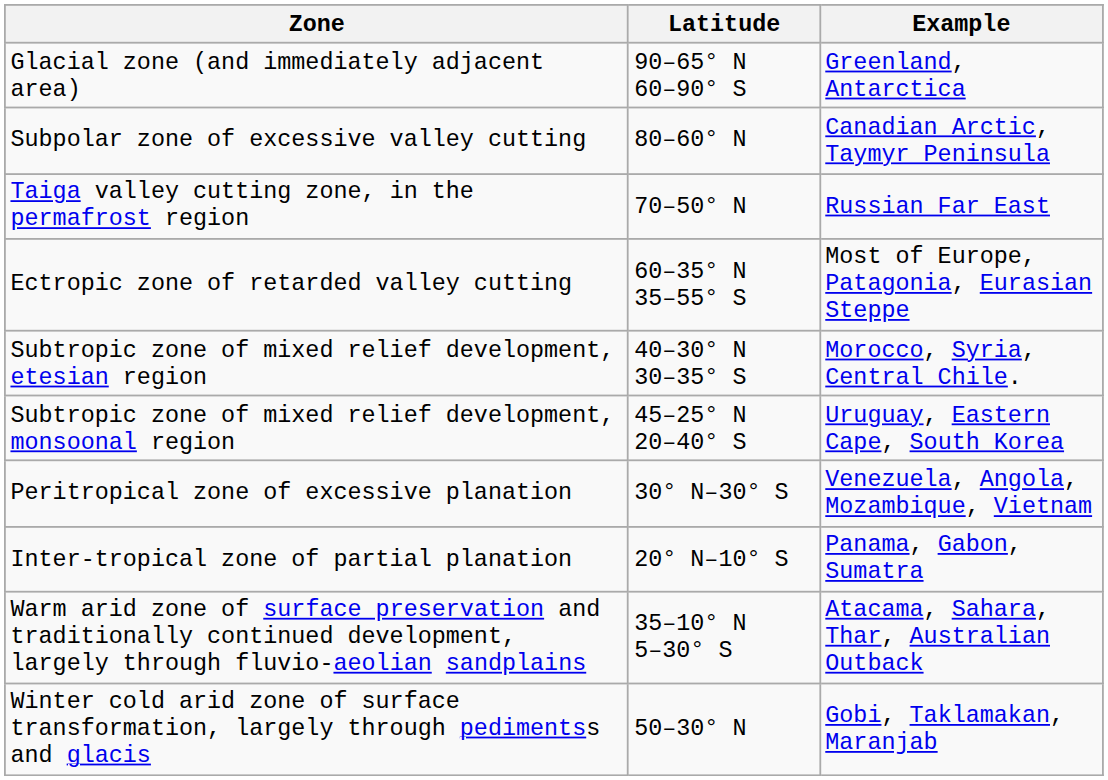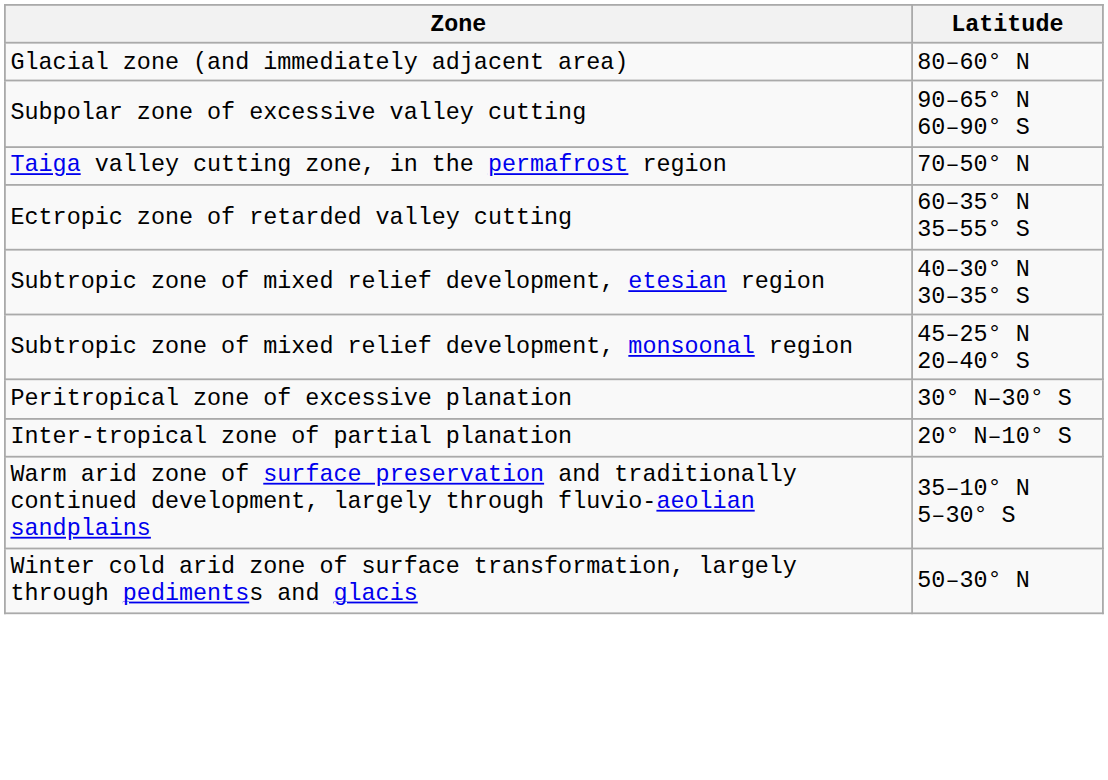 <table class="wikitable mw-collapsible mw-collapsed">
 <tr>
 <th>Zone</th>
 <th scope="col" style="width: 100px;">Latitude</th>
-<th>Example</th>
 </tr>
 <tr>
 <td>Glacial zone (and immediately adjacent area)</td>
-<td>90–65° N<br>60–90° S</td>
-<td><a href='#'>Greenland</a>, <a href='#'>Antarctica</a></td>
+<td>80–60° N</td>
 </tr>
 <tr>
 <td>Subpolar zone of excessive valley cutting</td>
-<td>80–60° N</td>
-<td><a href='#'>Canadian Arctic</a>, <a href='#'>Taymyr Peninsula</a></td>
+<td>90–65° N<br>60–90° S</td>
 </tr>
 <tr>
 <td><a href='#'>Taiga</a> valley cutting zone, in the <a href='#'>permafrost</a> region</td>
 <td>70–50° N</td>
-<td><a href='#'>Russian Far East</a></td>
 </tr>
 <tr>
 <td>Ectropic zone of retarded  valley  cutting</td>
 <td>60–35° N<br>35–55° S</td>
-<td>Most of Europe, <a href='#'>Patagonia</a>, <a href='#'>Eurasian Steppe</a></td>
 </tr>
 <tr>
 <td>Subtropic zone of mixed relief development, <a href='#'>etesian</a> region</td>
 <td>40–30° N<br>30–35° S</td>
-<td><a href='#'>Morocco</a>, <a href='#'>Syria</a>, <a href='#'>Central Chile</a>.</td>
 </tr>
 <tr>
 <td>Subtropic zone of mixed relief development, <a href='#'>monsoonal</a> region</td>
 <td>45–25° N<br>20–40° S</td>
-<td><a href='#'>Uruguay</a>, <a href='#'>Eastern Cape</a>, <a href='#'>South Korea</a></td>
 </tr>
 <tr>
 <td>Peritropical zone of excessive planation</td>
 <td>30° N–30° S</td>
-<td><a href='#'>Venezuela</a>, <a href='#'>Angola</a>, <a href='#'>Mozambique</a>, <a href='#'>Vietnam</a></td>
 </tr>
 <tr>
 <td>Inter-tropical zone of partial planation</td>
 <td>20° N–10° S</td>
-<td><a href='#'>Panama</a>, <a href='#'>Gabon</a>, <a href='#'>Sumatra</a></td>
 </tr>
 <tr>
 <td>Warm arid zone of <a href='#'>surface preservation</a> and traditionally continued development, largely through fluvio-<a href='#'>aeolian</a> <a href='#'>sandplains</a></td>
 <td>35–10° N<br>5–30° S</td>
-<td><a href='#'>Atacama</a>, <a href='#'>Sahara</a>, <a href='#'>Thar</a>, <a href='#'>Australian Outback</a></td>
 </tr>
 <tr>
 <td>Winter cold arid zone of surface transformation, largely through <a href='#'>pediments</a>s and <a href='#'>glacis</a></td>
 <td>50–30° N</td>
-<td><a href='#'>Gobi</a>, <a href='#'>Taklamakan</a>, <a href='#'>Maranjab</a></td>
 </tr>
 </table>
